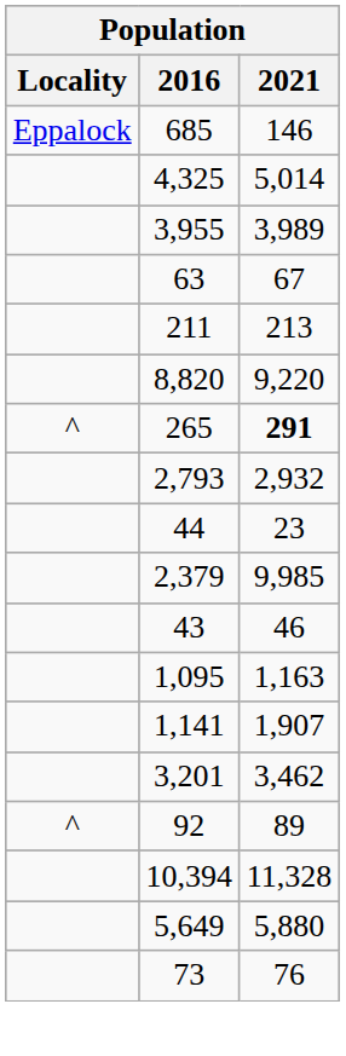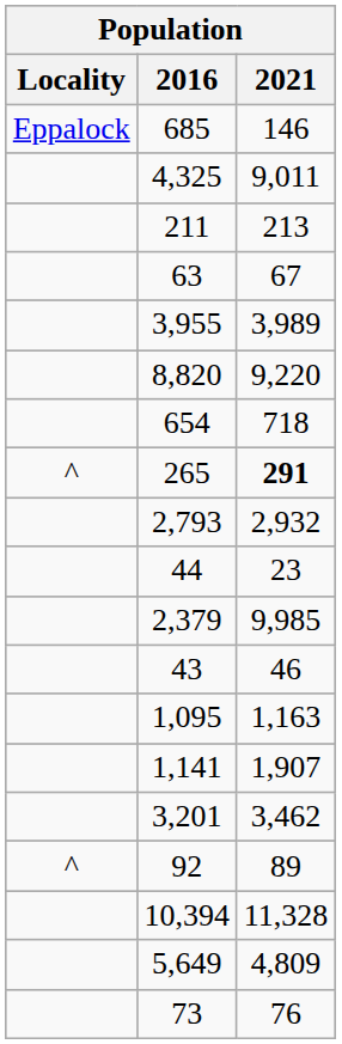 <table class="wikitable" style="text-align:center;">
 <tr>
 <th colspan="3" style="text-align:center; font-weight:bold">Population</th>
 </tr>
 <tr>
 <th style="text-align:center; background:  font-weight:bold">Locality</th>
 <th style="text-align:center; background:  font-weight:bold"><strong>2016</strong></th>
 <th style="text-align:center; background:  font-weight:bold"><strong>2021</strong></th>
 </tr>
 <tr>
 <td><a href='#'>Eppalock</a></td>
 <td>685</td>
 <td>146</td>
 </tr>
 <tr>
 <td></td>
 <td>4,325</td>
-<td>5,014</td>
+<td>9,011</td>
+</tr>
+<tr>
+<td></td>
+<td>211</td>
+<td>213</td>
+</tr>
+<tr>
+<td></td>
+<td>63</td>
+<td>67</td>
 </tr>
 <tr>
 <td></td>
 <td>3,955</td>
 <td>3,989</td>
 </tr>
 <tr>
 <td></td>
-<td>63</td>
-<td>67</td>
+<td>8,820</td>
+<td>9,220</td>
 </tr>
 <tr>
 <td></td>
-<td>211</td>
-<td>213</td>
-</tr>
-<tr>
-<td></td>
-<td>8,820</td>
-<td>9,220</td>
+<td>654</td>
+<td>718</td>
 </tr>
 <tr>
 <td>^</td>
 <td>265</td>
 <td><strong>291</strong></td>
 </tr>
 <tr>
 <td></td>
 <td>2,793</td>
 <td>2,932</td>
 </tr>
 <tr>
 <td></td>
 <td>44</td>
 <td>23</td>
 </tr>
 <tr>
 <td></td>
 <td>2,379</td>
 <td>9,985</td>
 </tr>
 <tr>
 <td></td>
 <td>43</td>
 <td>46</td>
 </tr>
 <tr>
 <td></td>
 <td>1,095</td>
 <td>1,163</td>
 </tr>
 <tr>
 <td></td>
 <td>1,141</td>
 <td>1,907</td>
 </tr>
 <tr>
 <td></td>
 <td>3,201</td>
 <td>3,462</td>
 </tr>
 <tr>
 <td>^</td>
 <td>92</td>
 <td>89</td>
 </tr>
 <tr>
 <td></td>
 <td>10,394</td>
 <td>11,328</td>
 </tr>
 <tr>
 <td></td>
 <td>5,649</td>
-<td>5,880</td>
+<td>4,809</td>
 </tr>
 <tr>
 <td></td>
 <td>73</td>
 <td>76</td>
 </tr>
 </table>
